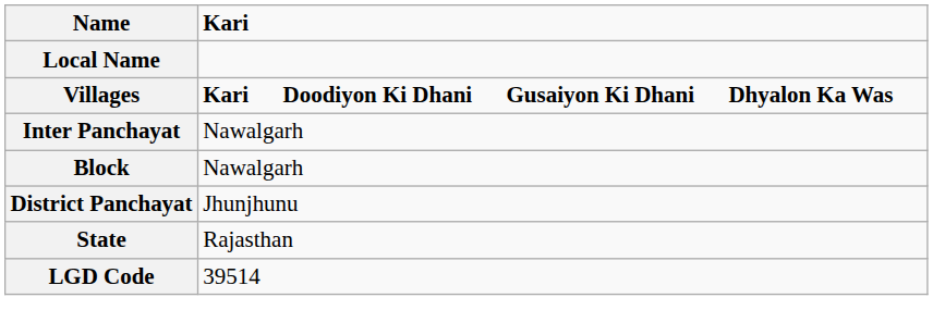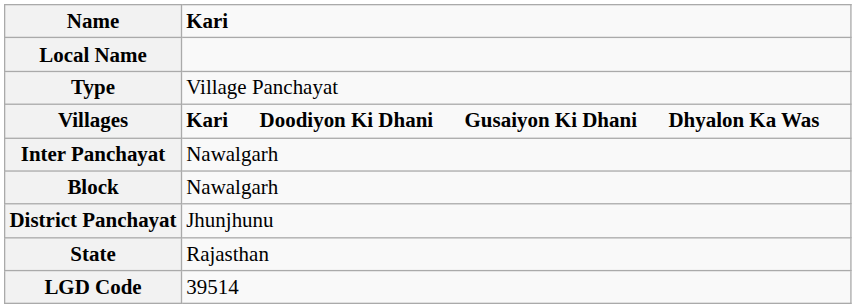 <table class="wikitable">
 <tr>
 <th>Name</th>
 <td><strong>Kari</strong></td>
 </tr>
 <tr>
 <th>Local Name</th>
 <td></td>
+</tr>
+<tr>
+<th>Type</th>
+<td>Village Panchayat</td>
 </tr>
 <tr>
 <th>Villages</th>
 <td><strong>Kari</strong>   <strong>Doodiyon Ki Dhani</strong>   <strong>Gusaiyon Ki Dhani</strong>   <strong>Dhyalon Ka Was</strong>  </td>
 </tr>
 <tr>
 <th>Inter Panchayat</th>
 <td>Nawalgarh</td>
 </tr>
 <tr>
 <th>Block</th>
 <td>Nawalgarh</td>
 </tr>
 <tr>
 <th>District Panchayat</th>
 <td>Jhunjhunu</td>
 </tr>
 <tr>
 <th>State</th>
 <td>Rajasthan</td>
 </tr>
 <tr>
 <th>LGD Code</th>
 <td>39514</td>
 </tr>
 </table>
